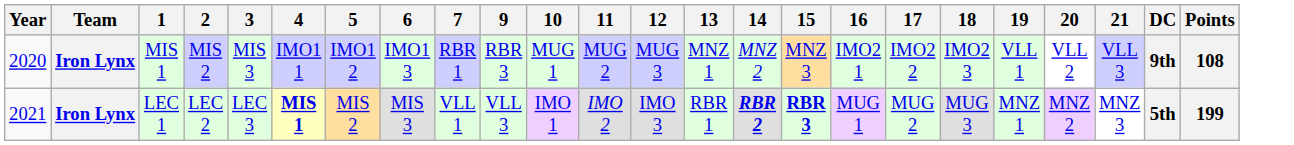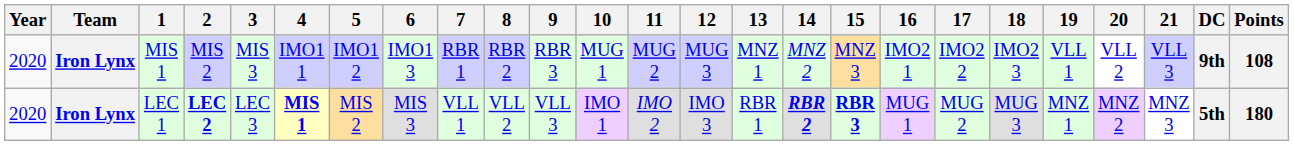 <table class="wikitable" style="text-align:center; font-size:85%">
 <tr>
 <th>Year</th>
 <th>Team</th>
 <th>1</th>
 <th>2</th>
 <th>3</th>
 <th>4</th>
 <th>5</th>
 <th>6</th>
 <th>7</th>
+<th>8</th>
 <th>9</th>
 <th>10</th>
 <th>11</th>
 <th>12</th>
 <th>13</th>
 <th>14</th>
 <th>15</th>
 <th>16</th>
 <th>17</th>
 <th>18</th>
 <th>19</th>
 <th>20</th>
 <th>21</th>
 <th>DC</th>
 <th>Points</th>
 </tr>
 <tr>
 <td><a href='#'>2020</a></td>
 <th nowrap><a href='#'>Iron Lynx</a></th>
 <td style="background:#DFFFDF;"><a href='#'>MIS<br>1</a><br></td>
 <td style="background:#CFCFFF;"><a href='#'>MIS<br>2</a><br></td>
 <td style="background:#DFFFDF;"><a href='#'>MIS<br>3</a><br></td>
 <td style="background:#CFCFFF;"><a href='#'>IMO1<br>1</a><br></td>
 <td style="background:#CFCFFF;"><a href='#'>IMO1<br>2</a><br></td>
 <td style="background:#DFFFDF;"><a href='#'>IMO1<br>3</a><br></td>
 <td style="background:#CFCFFF;"><a href='#'>RBR<br>1</a><br></td>
+<td style="background:#CFCFFF;"><a href='#'>RBR<br>2</a><br></td>
 <td style="background:#DFFFDF;"><a href='#'>RBR<br>3</a><br></td>
 <td style="background:#DFFFDF;"><a href='#'>MUG<br>1</a><br></td>
 <td style="background:#CFCFFF;"><a href='#'>MUG<br>2</a><br></td>
 <td style="background:#CFCFFF;"><a href='#'>MUG<br>3</a><br></td>
 <td style="background:#DFFFDF;"><a href='#'>MNZ<br>1</a><br></td>
 <td style="background:#DFFFDF;"><em><a href='#'>MNZ<br>2</a></em><br></td>
 <td style="background:#FFDF9F;"><a href='#'>MNZ<br>3</a><br></td>
 <td style="background:#DFFFDF;"><a href='#'>IMO2<br>1</a><br></td>
 <td style="background:#DFFFDF;"><a href='#'>IMO2<br>2</a><br></td>
 <td style="background:#DFFFDF;"><a href='#'>IMO2<br>3</a><br></td>
 <td style="background:#DFFFDF;"><a href='#'>VLL<br>1</a><br></td>
 <td style="background:#FFFFFF;"><a href='#'>VLL<br>2</a><br></td>
 <td style="background:#CFCFFF;"><a href='#'>VLL<br>3</a><br></td>
 <th>9th</th>
 <th>108</th>
 </tr>
 <tr>
-<td><a href='#'>2021</a></td>
+<td><a href='#'>2020</a></td>
 <th><a href='#'>Iron Lynx</a></th>
 <td style="background:#DFFFDF;"><a href='#'>LEC<br>1</a><br></td>
-<td style="background:#DFFFDF;"><a href='#'>LEC<br>2</a><br></td>
+<td style="background:#DFFFDF;"><strong><a href='#'>LEC<br>2</a><br></strong></td>
 <td style="background:#DFFFDF;"><a href='#'>LEC<br>3</a><br></td>
 <td style="background:#FFFFBF;"><strong><a href='#'>MIS<br>1</a></strong><br></td>
 <td style="background:#FFDF9F;"><a href='#'>MIS<br>2</a><br></td>
 <td style="background:#DFDFDF;"><a href='#'>MIS<br>3</a><br></td>
 <td style="background:#DFFFDF;"><a href='#'>VLL<br>1</a><br></td>
+<td style="background:#DFFFDF;"><a href='#'>VLL<br>2</a><br></td>
 <td style="background:#DFFFDF;"><a href='#'>VLL<br>3</a><br></td>
 <td style="background:#EFCFFF;"><a href='#'>IMO<br>1</a><br></td>
 <td style="background:#DFDFDF;"><em><a href='#'>IMO<br>2</a></em><br></td>
 <td style="background:#DFDFDF;"><a href='#'>IMO<br>3</a><br></td>
 <td style="background:#DFFFDF;"><a href='#'>RBR<br>1</a><br></td>
 <td style="background:#DFDFDF;"><strong><em><a href='#'>RBR<br>2</a></em></strong><br></td>
 <td style="background:#DFFFDF;"><strong><a href='#'>RBR<br>3</a><br></strong></td>
 <td style="background:#EFCFFF;"><a href='#'>MUG<br>1</a><br></td>
 <td style="background:#DFFFDF;"><a href='#'>MUG<br>2</a><br></td>
 <td style="background:#DFDFDF;"><a href='#'>MUG<br>3</a><br></td>
 <td style="background:#DFFFDF;"><a href='#'>MNZ<br>1</a><br></td>
 <td style="background:#EFCFFF;"><a href='#'>MNZ<br>2</a><br></td>
 <td style="background:#FFFFFF;"><a href='#'>MNZ<br>3</a><br></td>
 <th>5th</th>
-<th>199</th>
+<th>180</th>
 </tr>
 </table>
